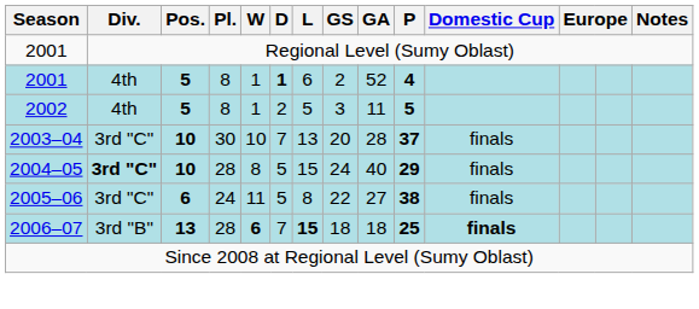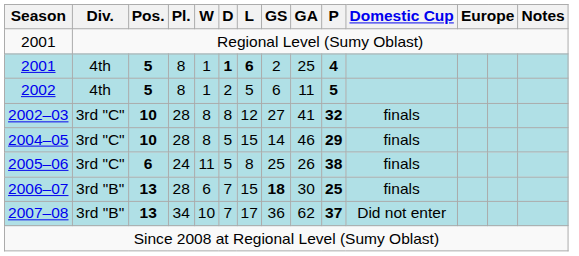 <table class="wikitable">
 <tr>
 <th>Season</th>
 <th>Div.</th>
 <th>Pos.</th>
 <th>Pl.</th>
 <th>W</th>
 <th>D</th>
 <th>L</th>
 <th>GS</th>
 <th>GA</th>
 <th>P</th>
 <th><a href='#'>Domestic Cup</a></th>
 <th colspan=2>Europe</th>
 <th>Notes</th>
 </tr>
 <tr>
 <td align=center>2001</td>
 <td align=center colspan=13>Regional Level (Sumy Oblast)</td>
 </tr>
 <tr bgcolor=PowderBlue>
 <td align=center><a href='#'>2001</a></td>
 <td align=center>4th</td>
 <td align=center><strong>5</strong></td>
 <td align=center>8</td>
 <td align=center>1</td>
 <td align=center><strong>1</strong></td>
-<td align=center>6</td>
+<td align=center><strong>6</strong></td>
 <td align=center>2</td>
-<td align=center>52</td>
+<td align=center>25</td>
 <td align=center><strong>4</strong></td>
 <td align=center></td>
 <td align=center></td>
 <td align=center></td>
 <td align=center></td>
 </tr>
 <tr bgcolor=PowderBlue>
 <td align=center><a href='#'>2002</a></td>
 <td align=center>4th</td>
 <td align=center><strong>5</strong></td>
 <td align=center>8</td>
 <td align=center>1</td>
 <td align=center>2</td>
 <td align=center>5</td>
-<td align=center>3</td>
+<td align=center>6</td>
 <td align=center>11</td>
 <td align=center><strong>5</strong></td>
 <td align=center></td>
 <td align=center></td>
 <td align=center></td>
 <td align=center></td>
 </tr>
 <tr bgcolor=PowderBlue>
-<td align=center><a href='#'>2003–04</a></td>
+<td align=center><a href='#'>2002–03</a></td>
 <td align=center>3rd "C"</td>
 <td align=center><strong>10</strong></td>
-<td align=center>30</td>
-<td align=center>10</td>
-<td align=center>7</td>
-<td align=center>13</td>
-<td align=center>20</td>
 <td align=center>28</td>
-<td align=center><strong>37</strong></td>
+<td align=center>8</td>
+<td align=center>8</td>
+<td align=center>12</td>
+<td align=center>27</td>
+<td align=center>41</td>
+<td align=center><strong>32</strong></td>
 <td align=center> finals</td>
 <td align=center></td>
 <td align=center></td>
 <td align=center></td>
 </tr>
 <tr bgcolor=PowderBlue>
 <td align=center><a href='#'>2004–05</a></td>
-<td align=center><strong>3rd "C"</strong></td>
+<td align=center>3rd "C"</td>
 <td align=center><strong>10</strong></td>
 <td align=center>28</td>
 <td align=center>8</td>
 <td align=center>5</td>
 <td align=center>15</td>
-<td align=center>24</td>
-<td align=center>40</td>
+<td align=center>14</td>
+<td align=center>46</td>
 <td align=center><strong>29</strong></td>
 <td align=center> finals</td>
 <td align=center></td>
 <td align=center></td>
 <td align=center></td>
 </tr>
 <tr bgcolor=PowderBlue>
 <td align=center><a href='#'>2005–06</a></td>
 <td align=center>3rd "C"</td>
 <td align=center><strong>6</strong></td>
 <td align=center>24</td>
 <td align=center>11</td>
 <td align=center>5</td>
 <td align=center>8</td>
-<td align=center>22</td>
-<td align=center>27</td>
+<td align=center>25</td>
+<td align=center>26</td>
 <td align=center><strong>38</strong></td>
 <td align=center> finals</td>
 <td align=center></td>
 <td align=center></td>
 <td align=center></td>
 </tr>
 <tr bgcolor=PowderBlue>
 <td align=center><a href='#'>2006–07</a></td>
 <td align=center>3rd "B"</td>
 <td align=center><strong>13</strong></td>
 <td align=center>28</td>
-<td align=center><strong>6</strong></td>
+<td align=center>6</td>
 <td align=center>7</td>
-<td align=center><strong>15</strong></td>
-<td align=center>18</td>
-<td align=center>18</td>
+<td align=center>15</td>
+<td align=center><strong>18</strong></td>
+<td align=center>30</td>
 <td align=center><strong>25</strong></td>
-<td align=center><strong> finals</strong></td>
+<td align=center> finals</td>
+<td align=center></td>
+<td align=center></td>
+<td align=center></td>
+</tr>
+<tr bgcolor=PowderBlue>
+<td align=center><a href='#'>2007–08</a></td>
+<td align=center>3rd "B"</td>
+<td align=center><strong>13</strong></td>
+<td align=center>34</td>
+<td align=center>10</td>
+<td align=center>7</td>
+<td align=center>17</td>
+<td align=center>36</td>
+<td align=center>62</td>
+<td align=center><strong>37</strong></td>
+<td align=center>Did not enter</td>
 <td align=center></td>
 <td align=center></td>
 <td align=center></td>
 </tr>
 <tr>
 <td align=center colspan=14>Since 2008 at Regional Level (Sumy Oblast)</td>
 </tr>
 </table>
